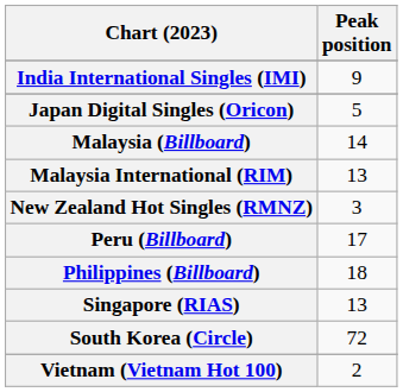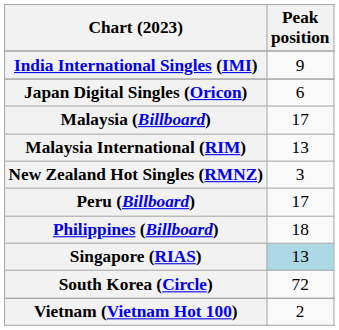 <table class="wikitable sortable plainrowheaders" style="text-align:center">
 <tr>
 <th scope="col">Chart (2023)</th>
 <th scope="col">Peak<br>position</th>
 </tr>
 <tr>
 </tr>
 <tr>
 </tr>
 <tr>
 </tr>
 <tr>
 <th scope="row"><a href='#'>India International Singles</a> (<a href='#'>IMI</a>)</th>
 <td>9</td>
 </tr>
 <tr>
 </tr>
 <tr>
 </tr>
 <tr>
 <th scope="row">Japan Digital Singles (<a href='#'>Oricon</a>)</th>
-<td>5</td>
+<td>6</td>
 </tr>
 <tr>
 <th scope="row">Malaysia (<em><a href='#'>Billboard</a></em>)</th>
-<td>14</td>
+<td>17</td>
 </tr>
 <tr>
 <th scope="row">Malaysia International (<a href='#'>RIM</a>)</th>
 <td>13</td>
 </tr>
 <tr>
 <th scope="row">New Zealand Hot Singles (<a href='#'>RMNZ</a>)</th>
 <td>3</td>
 </tr>
 <tr>
 <th scope="row">Peru (<em><a href='#'>Billboard</a></em>)</th>
 <td>17</td>
 </tr>
 <tr>
 <th scope="row"><a href='#'>Philippines</a> (<em><a href='#'>Billboard</a></em>)</th>
 <td>18</td>
 </tr>
 <tr>
 <th scope="row">Singapore (<a href='#'>RIAS</a>)</th>
-<td>13</td>
+<td style="background: lightblue;">13</td>
 </tr>
 <tr>
 <th scope="row">South Korea (<a href='#'>Circle</a>)</th>
 <td>72</td>
 </tr>
 <tr>
 </tr>
 <tr>
 </tr>
 <tr>
 </tr>
 <tr>
 </tr>
 <tr>
 <th scope="row">Vietnam (<a href='#'>Vietnam Hot 100</a>)</th>
 <td>2</td>
 </tr>
 </table>
